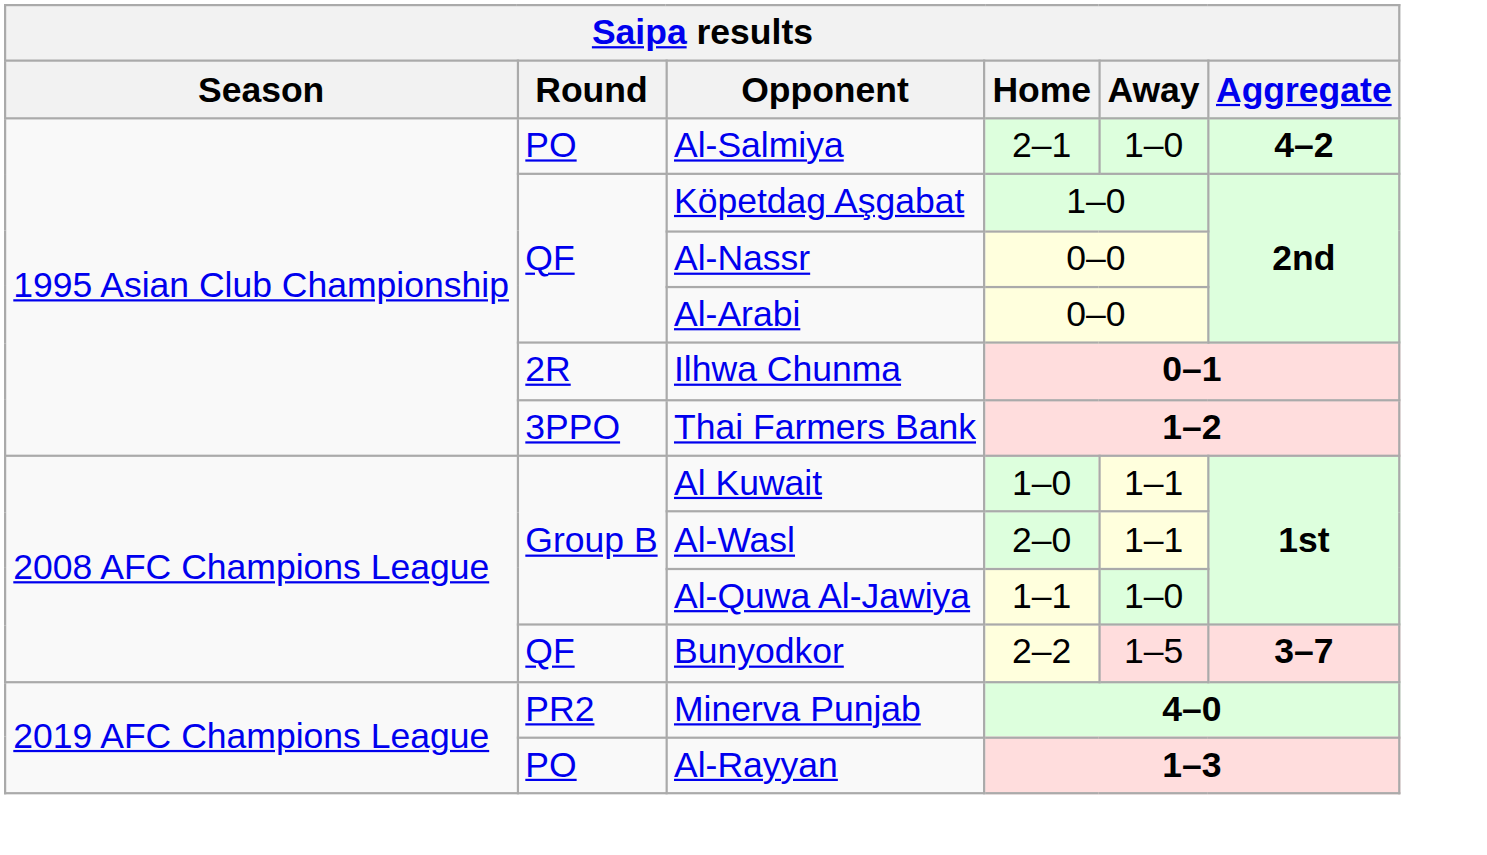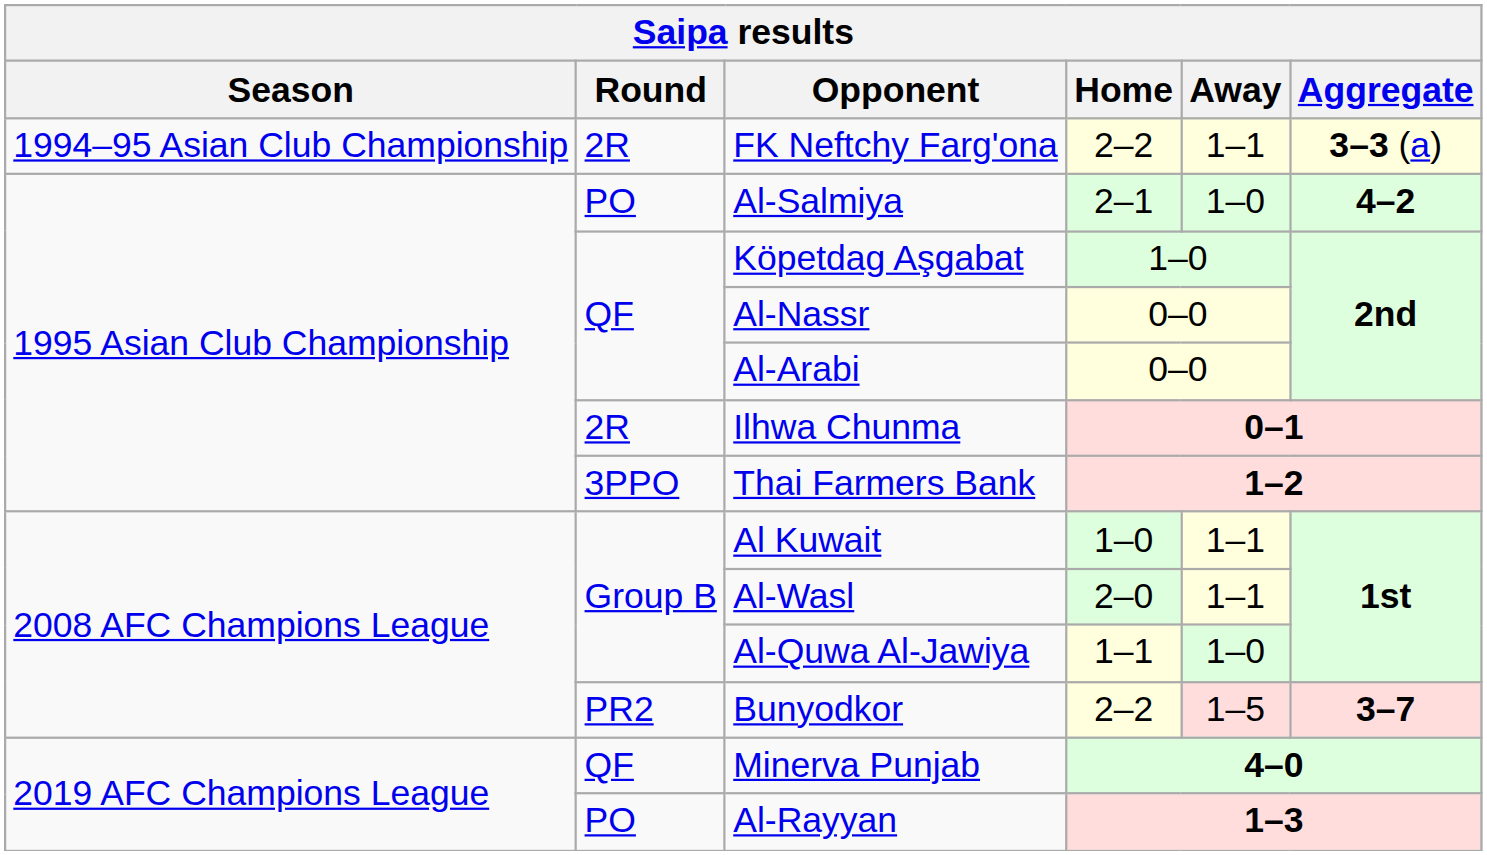 <table class="wikitable">
 <tr>
 <th colspan="6"><a href='#'>Saipa</a> results</th>
 </tr>
 <tr>
 <th>Season</th>
 <th>Round</th>
 <th>Opponent</th>
 <th>Home</th>
 <th>Away</th>
 <th><a href='#'>Aggregate</a></th>
+</tr>
+<tr>
+<td><a href='#'>1994–95 Asian Club Championship</a></td>
+<td><a href='#'>2R</a></td>
+<td> <a href='#'>FK Neftchy Farg'ona</a></td>
+<td bgcolor="#ffffdd" style="text-align:center;">2–2</td>
+<td bgcolor="#ffffdd" style="text-align:center;">1–1</td>
+<td bgcolor="#ffffdd" style="text-align:center;"><strong>3–3</strong> (<a href='#'>a</a>)</td>
 </tr>
 <tr>
 <td rowspan="6"><a href='#'>1995 Asian Club Championship</a></td>
 <td><a href='#'>PO</a></td>
 <td> <a href='#'>Al-Salmiya</a></td>
 <td bgcolor="#ddffdd" style="text-align:center;">2–1</td>
 <td bgcolor="#ddffdd" style="text-align:center;">1–0</td>
 <td bgcolor="#ddffdd" style="text-align:center;"><strong>4–2</strong></td>
 </tr>
 <tr>
 <td rowspan="3"><a href='#'>QF</a></td>
 <td> <a href='#'>Köpetdag Aşgabat</a></td>
 <td colspan="2" bgcolor="#ddffdd" style="text-align:center;">1–0</td>
 <td rowspan="3" bgcolor="#ddffdd" style="text-align:center;"><strong>2nd</strong></td>
 </tr>
 <tr>
 <td> <a href='#'>Al-Nassr</a></td>
 <td colspan="2" bgcolor="#ffffdd" style="text-align:center;">0–0</td>
 </tr>
 <tr>
 <td> <a href='#'>Al-Arabi</a></td>
 <td colspan="2" bgcolor="#ffffdd" style="text-align:center;">0–0</td>
 </tr>
 <tr>
 <td><a href='#'>2R</a></td>
 <td> <a href='#'>Ilhwa Chunma</a></td>
 <td colspan="3" bgcolor="#ffdddd" style="text-align:center;"><strong>0–1</strong> </td>
 </tr>
 <tr>
 <td><a href='#'>3PPO</a></td>
 <td> <a href='#'>Thai Farmers Bank</a></td>
 <td colspan="3" bgcolor="#ffdddd" style="text-align:center;"><strong>1–2</strong></td>
 </tr>
 <tr>
 <td rowspan="4"><a href='#'>2008 AFC Champions League</a></td>
 <td rowspan="3"><a href='#'>Group B</a></td>
 <td> <a href='#'>Al Kuwait</a></td>
 <td bgcolor="#ddffdd" style="text-align:center;">1–0</td>
 <td bgcolor="#ffffdd" style="text-align:center;">1–1</td>
 <td rowspan="3" bgcolor="#ddffdd" style="text-align:center;"><strong>1st</strong></td>
 </tr>
 <tr>
 <td> <a href='#'>Al-Wasl</a></td>
 <td bgcolor="#ddffdd" style="text-align:center;">2–0</td>
 <td bgcolor="#ffffdd" style="text-align:center;">1–1</td>
 </tr>
 <tr>
 <td> <a href='#'>Al-Quwa Al-Jawiya</a></td>
 <td bgcolor="#ffffdd" style="text-align:center;">1–1</td>
 <td bgcolor="#ddffdd" style="text-align:center;">1–0</td>
 </tr>
 <tr>
-<td><a href='#'>QF</a></td>
+<td><a href='#'>PR2</a></td>
 <td> <a href='#'>Bunyodkor</a></td>
 <td bgcolor="#ffffdd" style="text-align:center;">2–2</td>
 <td bgcolor="#ffdddd" style="text-align:center;">1–5</td>
 <td bgcolor="#ffdddd" style="text-align:center;"><strong>3–7</strong></td>
 </tr>
 <tr>
 <td rowspan="2"><a href='#'>2019 AFC Champions League</a></td>
-<td><a href='#'>PR2</a></td>
+<td><a href='#'>QF</a></td>
 <td> <a href='#'>Minerva Punjab</a></td>
 <td colspan="3" bgcolor="#ddffdd" style="text-align:center;"><strong>4–0</strong></td>
 </tr>
 <tr>
 <td><a href='#'>PO</a></td>
 <td> <a href='#'>Al-Rayyan</a></td>
 <td colspan="3" bgcolor="#ffdddd" style="text-align:center;"><strong>1–3</strong></td>
 </tr>
 </table>
